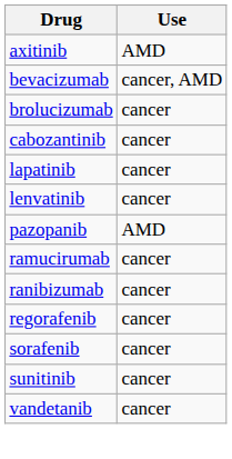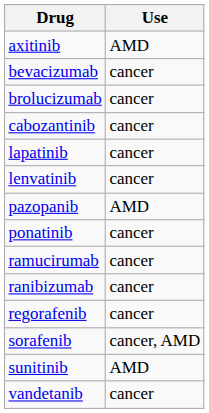 <table class="wikitable floatright">
 <tr>
 <th>Drug</th>
 <th>Use</th>
 </tr>
 <tr>
 <td><a href='#'>axitinib</a></td>
 <td>AMD</td>
 </tr>
 <tr>
 <td><a href='#'>bevacizumab</a></td>
-<td>cancer, AMD</td>
+<td>cancer</td>
 </tr>
 <tr>
 <td><a href='#'>brolucizumab</a></td>
 <td>cancer</td>
 </tr>
 <tr>
 <td><a href='#'>cabozantinib</a></td>
 <td>cancer</td>
 </tr>
 <tr>
 <td><a href='#'>lapatinib</a></td>
 <td>cancer</td>
 </tr>
 <tr>
 <td><a href='#'>lenvatinib</a></td>
 <td>cancer</td>
 </tr>
 <tr>
 <td><a href='#'>pazopanib</a></td>
 <td>AMD</td>
 </tr>
 <tr>
+<td><a href='#'>ponatinib</a></td>
+<td>cancer</td>
+</tr>
+<tr>
 <td><a href='#'>ramucirumab</a></td>
 <td>cancer</td>
 </tr>
 <tr>
 <td><a href='#'>ranibizumab</a></td>
 <td>cancer</td>
 </tr>
 <tr>
 <td><a href='#'>regorafenib</a></td>
 <td>cancer</td>
 </tr>
 <tr>
 <td><a href='#'>sorafenib</a></td>
-<td>cancer</td>
+<td>cancer, AMD</td>
 </tr>
 <tr>
 <td><a href='#'>sunitinib</a></td>
-<td>cancer</td>
+<td>AMD</td>
 </tr>
 <tr>
 <td><a href='#'>vandetanib</a></td>
 <td>cancer</td>
 </tr>
 </table>
